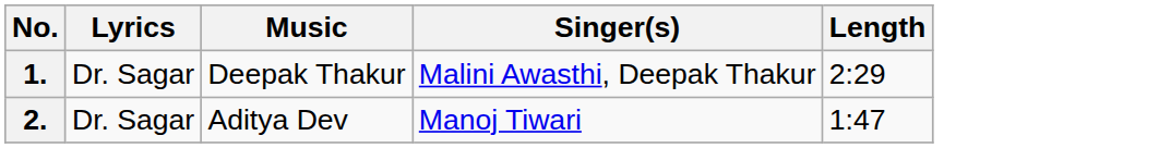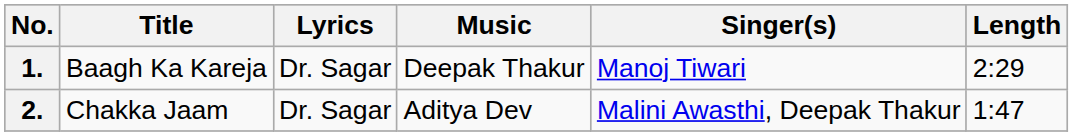 <table class="wikitable">
 <tr>
 <th><abbr>No.</abbr></th>
+<th>Title</th>
 <th>Lyrics</th>
 <th>Music</th>
 <th>Singer(s)</th>
 <th>Length</th>
 </tr>
 <tr>
 <th>1.</th>
+<td>Baagh Ka Kareja</td>
 <td>Dr. Sagar</td>
 <td>Deepak Thakur</td>
-<td><a href='#'>Malini Awasthi</a>, Deepak Thakur</td>
+<td><a href='#'>Manoj Tiwari</a></td>
 <td>2:29</td>
 </tr>
 <tr>
 <th>2.</th>
+<td>Chakka Jaam</td>
 <td>Dr. Sagar</td>
 <td>Aditya Dev</td>
-<td><a href='#'>Manoj Tiwari</a></td>
+<td><a href='#'>Malini Awasthi</a>, Deepak Thakur</td>
 <td>1:47</td>
 </tr>
 </table>
